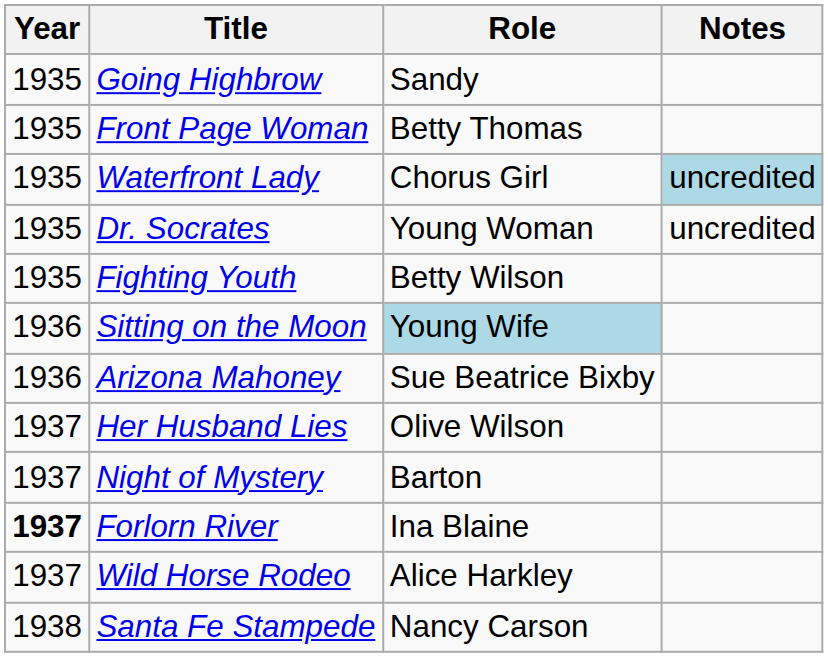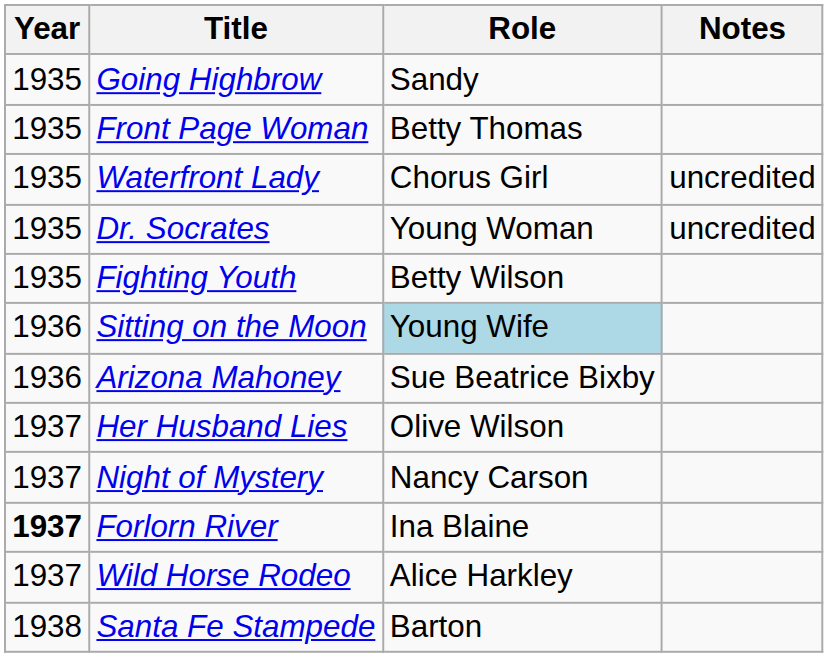 <table class="wikitable">
 <tr>
 <th>Year</th>
 <th>Title</th>
 <th>Role</th>
 <th>Notes</th>
 </tr>
 <tr>
 <td>1935</td>
 <td><em><a href='#'>Going Highbrow</a></em></td>
 <td>Sandy</td>
 <td></td>
 </tr>
 <tr>
 <td>1935</td>
 <td><em><a href='#'>Front Page Woman</a></em></td>
 <td>Betty Thomas</td>
 <td></td>
 </tr>
 <tr>
 <td>1935</td>
 <td><em><a href='#'>Waterfront Lady</a></em></td>
 <td>Chorus Girl</td>
-<td style="background: lightblue;">uncredited</td>
+<td>uncredited</td>
 </tr>
 <tr>
 <td>1935</td>
 <td><em><a href='#'>Dr. Socrates</a></em></td>
 <td>Young Woman</td>
 <td>uncredited</td>
 </tr>
 <tr>
 <td>1935</td>
 <td><em><a href='#'>Fighting Youth</a></em></td>
 <td>Betty Wilson</td>
 <td></td>
 </tr>
 <tr>
 <td>1936</td>
 <td><em><a href='#'>Sitting on the Moon</a></em></td>
 <td style="background: lightblue;">Young Wife</td>
 <td></td>
 </tr>
 <tr>
 <td>1936</td>
 <td><em><a href='#'>Arizona Mahoney</a></em></td>
 <td>Sue Beatrice Bixby</td>
 <td></td>
 </tr>
 <tr>
 <td>1937</td>
 <td><em><a href='#'>Her Husband Lies</a></em></td>
 <td>Olive Wilson</td>
 <td></td>
 </tr>
 <tr>
 <td>1937</td>
 <td><em><a href='#'>Night of Mystery</a></em></td>
-<td>Barton</td>
+<td>Nancy Carson</td>
 <td></td>
 </tr>
 <tr>
 <td><strong>1937</strong></td>
 <td><em><a href='#'>Forlorn River</a></em></td>
 <td>Ina Blaine</td>
 <td></td>
 </tr>
 <tr>
 <td>1937</td>
 <td><em><a href='#'>Wild Horse Rodeo</a></em></td>
 <td>Alice Harkley</td>
 <td></td>
 </tr>
 <tr>
 <td>1938</td>
 <td><em><a href='#'>Santa Fe Stampede</a></em></td>
-<td>Nancy Carson</td>
+<td>Barton</td>
 <td></td>
 </tr>
 </table>
